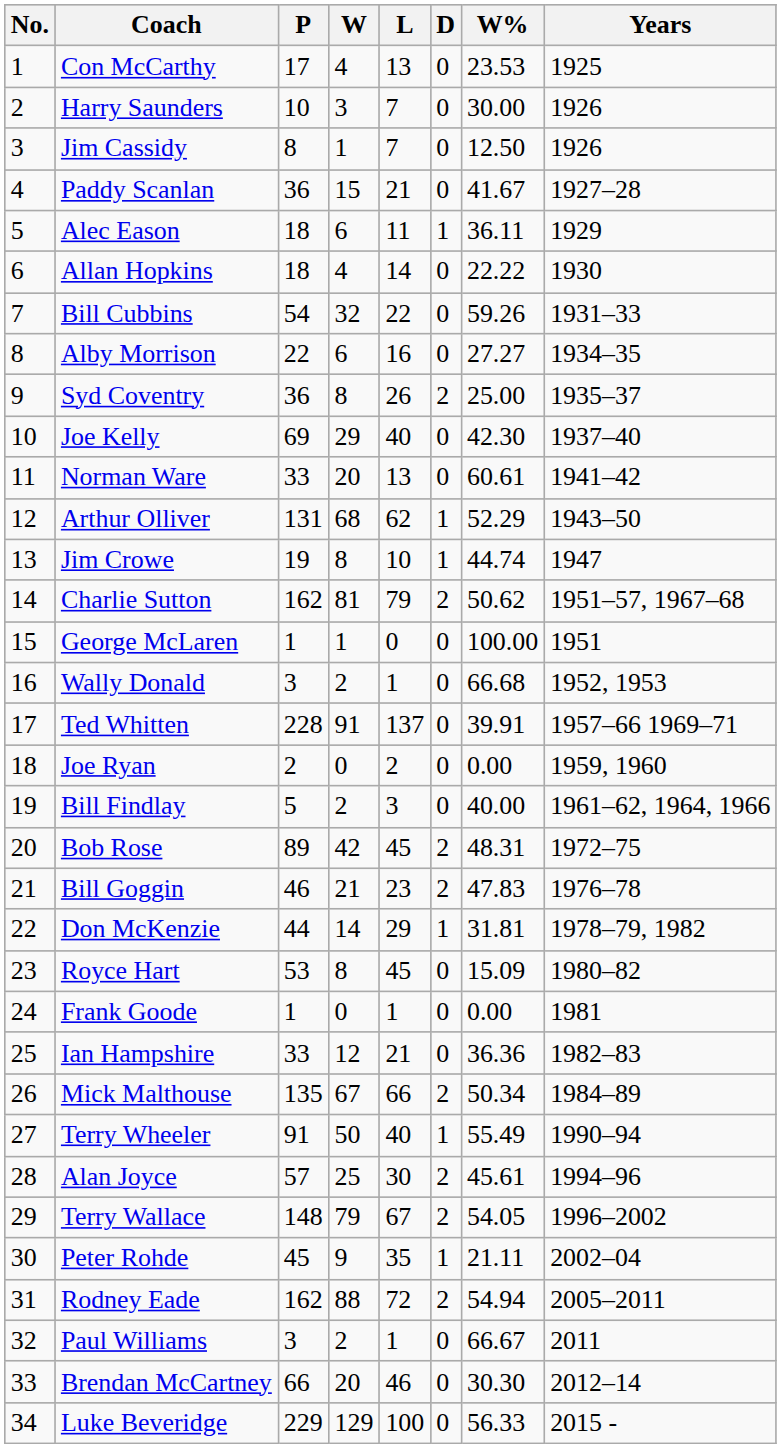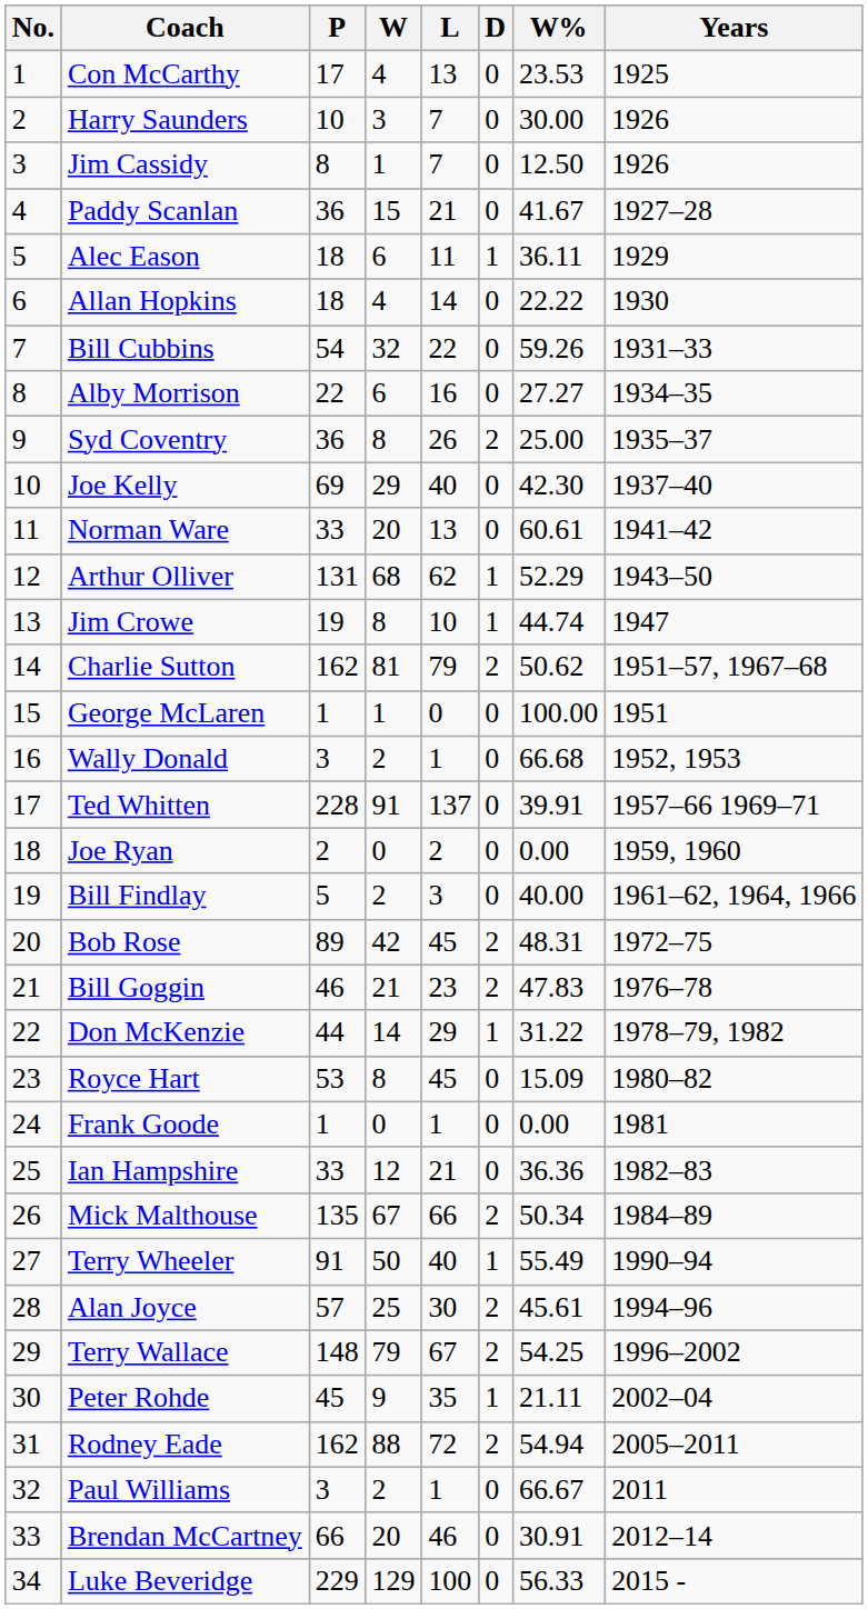 <table class="wikitable sortable">
 <tr>
 <th>No.</th>
 <th>Coach</th>
 <th>P</th>
 <th>W</th>
 <th>L</th>
 <th>D</th>
 <th>W%</th>
 <th>Years</th>
 </tr>
 <tr>
 <td>1</td>
 <td><a href='#'>Con McCarthy</a></td>
 <td>17</td>
 <td>4</td>
 <td>13</td>
 <td>0</td>
 <td>23.53</td>
 <td>1925</td>
 </tr>
 <tr>
 <td>2</td>
 <td><a href='#'>Harry Saunders</a></td>
 <td>10</td>
 <td>3</td>
 <td>7</td>
 <td>0</td>
 <td>30.00</td>
 <td>1926</td>
 </tr>
 <tr>
 <td>3</td>
 <td><a href='#'>Jim Cassidy</a></td>
 <td>8</td>
 <td>1</td>
 <td>7</td>
 <td>0</td>
 <td>12.50</td>
 <td>1926</td>
 </tr>
 <tr>
 <td>4</td>
 <td><a href='#'>Paddy Scanlan</a></td>
 <td>36</td>
 <td>15</td>
 <td>21</td>
 <td>0</td>
 <td>41.67</td>
 <td>1927–28</td>
 </tr>
 <tr>
 <td>5</td>
 <td><a href='#'>Alec Eason</a></td>
 <td>18</td>
 <td>6</td>
 <td>11</td>
 <td>1</td>
 <td>36.11</td>
 <td>1929</td>
 </tr>
 <tr>
 <td>6</td>
 <td><a href='#'>Allan Hopkins</a></td>
 <td>18</td>
 <td>4</td>
 <td>14</td>
 <td>0</td>
 <td>22.22</td>
 <td>1930</td>
 </tr>
 <tr>
 <td>7</td>
 <td><a href='#'>Bill Cubbins</a></td>
 <td>54</td>
 <td>32</td>
 <td>22</td>
 <td>0</td>
 <td>59.26</td>
 <td>1931–33</td>
 </tr>
 <tr>
 <td>8</td>
 <td><a href='#'>Alby Morrison</a></td>
 <td>22</td>
 <td>6</td>
 <td>16</td>
 <td>0</td>
 <td>27.27</td>
 <td>1934–35</td>
 </tr>
 <tr>
 <td>9</td>
 <td><a href='#'>Syd Coventry</a></td>
 <td>36</td>
 <td>8</td>
 <td>26</td>
 <td>2</td>
 <td>25.00</td>
 <td>1935–37</td>
 </tr>
 <tr>
 <td>10</td>
 <td><a href='#'>Joe Kelly</a></td>
 <td>69</td>
 <td>29</td>
 <td>40</td>
 <td>0</td>
 <td>42.30</td>
 <td>1937–40</td>
 </tr>
 <tr>
 <td>11</td>
 <td><a href='#'>Norman Ware</a></td>
 <td>33</td>
 <td>20</td>
 <td>13</td>
 <td>0</td>
 <td>60.61</td>
 <td>1941–42</td>
 </tr>
 <tr>
 <td>12</td>
 <td><a href='#'>Arthur Olliver</a></td>
 <td>131</td>
 <td>68</td>
 <td>62</td>
 <td>1</td>
 <td>52.29</td>
 <td>1943–50</td>
 </tr>
 <tr>
 <td>13</td>
 <td><a href='#'>Jim Crowe</a></td>
 <td>19</td>
 <td>8</td>
 <td>10</td>
 <td>1</td>
 <td>44.74</td>
 <td>1947</td>
 </tr>
 <tr>
 <td>14</td>
 <td><a href='#'>Charlie Sutton</a></td>
 <td>162</td>
 <td>81</td>
 <td>79</td>
 <td>2</td>
 <td>50.62</td>
 <td>1951–57, 1967–68</td>
 </tr>
 <tr>
 <td>15</td>
 <td><a href='#'>George McLaren</a></td>
 <td>1</td>
 <td>1</td>
 <td>0</td>
 <td>0</td>
 <td>100.00</td>
 <td>1951</td>
 </tr>
 <tr>
 <td>16</td>
 <td><a href='#'>Wally Donald</a></td>
 <td>3</td>
 <td>2</td>
 <td>1</td>
 <td>0</td>
 <td>66.68</td>
 <td>1952, 1953</td>
 </tr>
 <tr>
 <td>17</td>
 <td><a href='#'>Ted Whitten</a></td>
 <td>228</td>
 <td>91</td>
 <td>137</td>
 <td>0</td>
 <td>39.91</td>
 <td>1957–66 1969–71</td>
 </tr>
 <tr>
 <td>18</td>
 <td><a href='#'>Joe Ryan</a></td>
 <td>2</td>
 <td>0</td>
 <td>2</td>
 <td>0</td>
 <td>0.00</td>
 <td>1959, 1960</td>
 </tr>
 <tr>
 <td>19</td>
 <td><a href='#'>Bill Findlay</a></td>
 <td>5</td>
 <td>2</td>
 <td>3</td>
 <td>0</td>
 <td>40.00</td>
 <td>1961–62, 1964, 1966</td>
 </tr>
 <tr>
 <td>20</td>
 <td><a href='#'>Bob Rose</a></td>
 <td>89</td>
 <td>42</td>
 <td>45</td>
 <td>2</td>
 <td>48.31</td>
 <td>1972–75</td>
 </tr>
 <tr>
 <td>21</td>
 <td><a href='#'>Bill Goggin</a></td>
 <td>46</td>
 <td>21</td>
 <td>23</td>
 <td>2</td>
 <td>47.83</td>
 <td>1976–78</td>
 </tr>
 <tr>
 <td>22</td>
 <td><a href='#'>Don McKenzie</a></td>
 <td>44</td>
 <td>14</td>
 <td>29</td>
 <td>1</td>
-<td>31.81</td>
+<td>31.22</td>
 <td>1978–79, 1982</td>
 </tr>
 <tr>
 <td>23</td>
 <td><a href='#'>Royce Hart</a></td>
 <td>53</td>
 <td>8</td>
 <td>45</td>
 <td>0</td>
 <td>15.09</td>
 <td>1980–82</td>
 </tr>
 <tr>
 <td>24</td>
 <td><a href='#'>Frank Goode</a></td>
 <td>1</td>
 <td>0</td>
 <td>1</td>
 <td>0</td>
 <td>0.00</td>
 <td>1981</td>
 </tr>
 <tr>
 <td>25</td>
 <td><a href='#'>Ian Hampshire</a></td>
 <td>33</td>
 <td>12</td>
 <td>21</td>
 <td>0</td>
 <td>36.36</td>
 <td>1982–83</td>
 </tr>
 <tr>
 <td>26</td>
 <td><a href='#'>Mick Malthouse</a></td>
 <td>135</td>
 <td>67</td>
 <td>66</td>
 <td>2</td>
 <td>50.34</td>
 <td>1984–89</td>
 </tr>
 <tr>
 <td>27</td>
 <td><a href='#'>Terry Wheeler</a></td>
 <td>91</td>
 <td>50</td>
 <td>40</td>
 <td>1</td>
 <td>55.49</td>
 <td>1990–94</td>
 </tr>
 <tr>
 <td>28</td>
 <td><a href='#'>Alan Joyce</a></td>
 <td>57</td>
 <td>25</td>
 <td>30</td>
 <td>2</td>
 <td>45.61</td>
 <td>1994–96</td>
 </tr>
 <tr>
 <td>29</td>
 <td><a href='#'>Terry Wallace</a></td>
 <td>148</td>
 <td>79</td>
 <td>67</td>
 <td>2</td>
-<td>54.05</td>
+<td>54.25</td>
 <td>1996–2002</td>
 </tr>
 <tr>
 <td>30</td>
 <td><a href='#'>Peter Rohde</a></td>
 <td>45</td>
 <td>9</td>
 <td>35</td>
 <td>1</td>
 <td>21.11</td>
 <td>2002–04</td>
 </tr>
 <tr>
 <td>31</td>
 <td><a href='#'>Rodney Eade</a></td>
 <td>162</td>
 <td>88</td>
 <td>72</td>
 <td>2</td>
 <td>54.94</td>
 <td>2005–2011</td>
 </tr>
 <tr>
 <td>32</td>
 <td><a href='#'>Paul Williams</a></td>
 <td>3</td>
 <td>2</td>
 <td>1</td>
 <td>0</td>
 <td>66.67</td>
 <td>2011</td>
 </tr>
 <tr>
 <td>33</td>
 <td><a href='#'>Brendan McCartney</a></td>
 <td>66</td>
 <td>20</td>
 <td>46</td>
 <td>0</td>
-<td>30.30</td>
+<td>30.91</td>
 <td>2012–14</td>
 </tr>
 <tr>
 <td>34</td>
 <td><a href='#'>Luke Beveridge</a></td>
 <td>229</td>
 <td>129</td>
 <td>100</td>
 <td>0</td>
 <td>56.33</td>
 <td>2015 -</td>
 </tr>
 </table>
